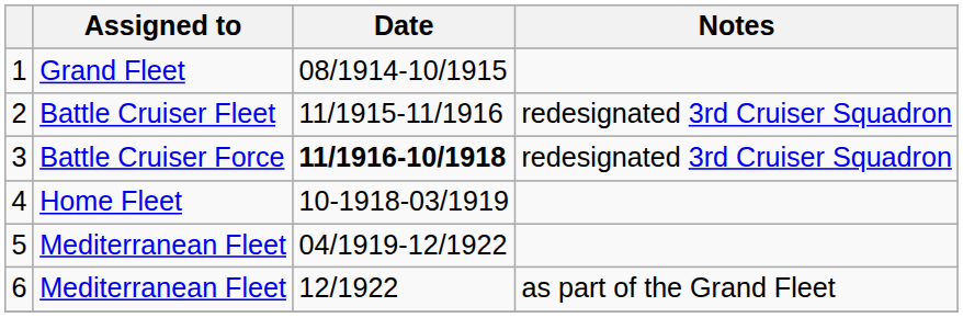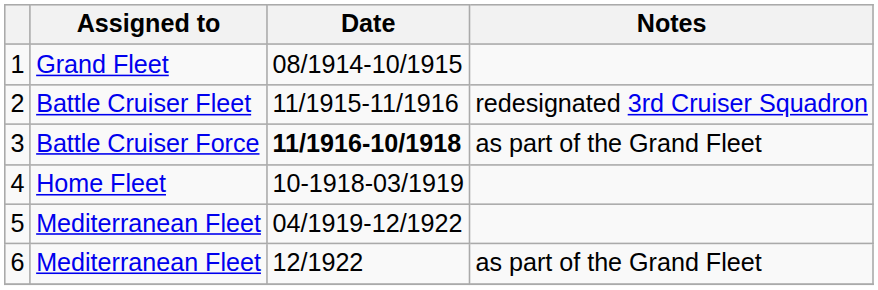 <table class=wikitable>
 <tr>
 <th></th>
 <th>Assigned to</th>
 <th>Date</th>
 <th>Notes</th>
 </tr>
 <tr>
 <td>1</td>
 <td><a href='#'>Grand Fleet</a></td>
 <td>08/1914-10/1915</td>
 <td></td>
 </tr>
 <tr>
 <td>2</td>
 <td><a href='#'>Battle Cruiser Fleet</a></td>
 <td>11/1915-11/1916</td>
 <td>redesignated <a href='#'>3rd Cruiser Squadron</a></td>
 </tr>
 <tr>
 <td>3</td>
 <td><a href='#'>Battle Cruiser Force</a></td>
 <td><strong>11/1916-10/1918</strong></td>
-<td>redesignated <a href='#'>3rd Cruiser Squadron</a></td>
+<td>as part of the Grand Fleet</td>
 </tr>
 <tr>
 <td>4</td>
 <td><a href='#'>Home Fleet</a></td>
 <td>10-1918-03/1919</td>
 <td></td>
 </tr>
 <tr>
 <td>5</td>
 <td><a href='#'>Mediterranean Fleet</a></td>
 <td>04/1919-12/1922</td>
 <td></td>
 </tr>
 <tr>
 <td>6</td>
 <td><a href='#'>Mediterranean Fleet</a></td>
 <td>12/1922</td>
 <td>as part of the Grand Fleet</td>
 </tr>
 <tr>
 </tr>
 </table>
